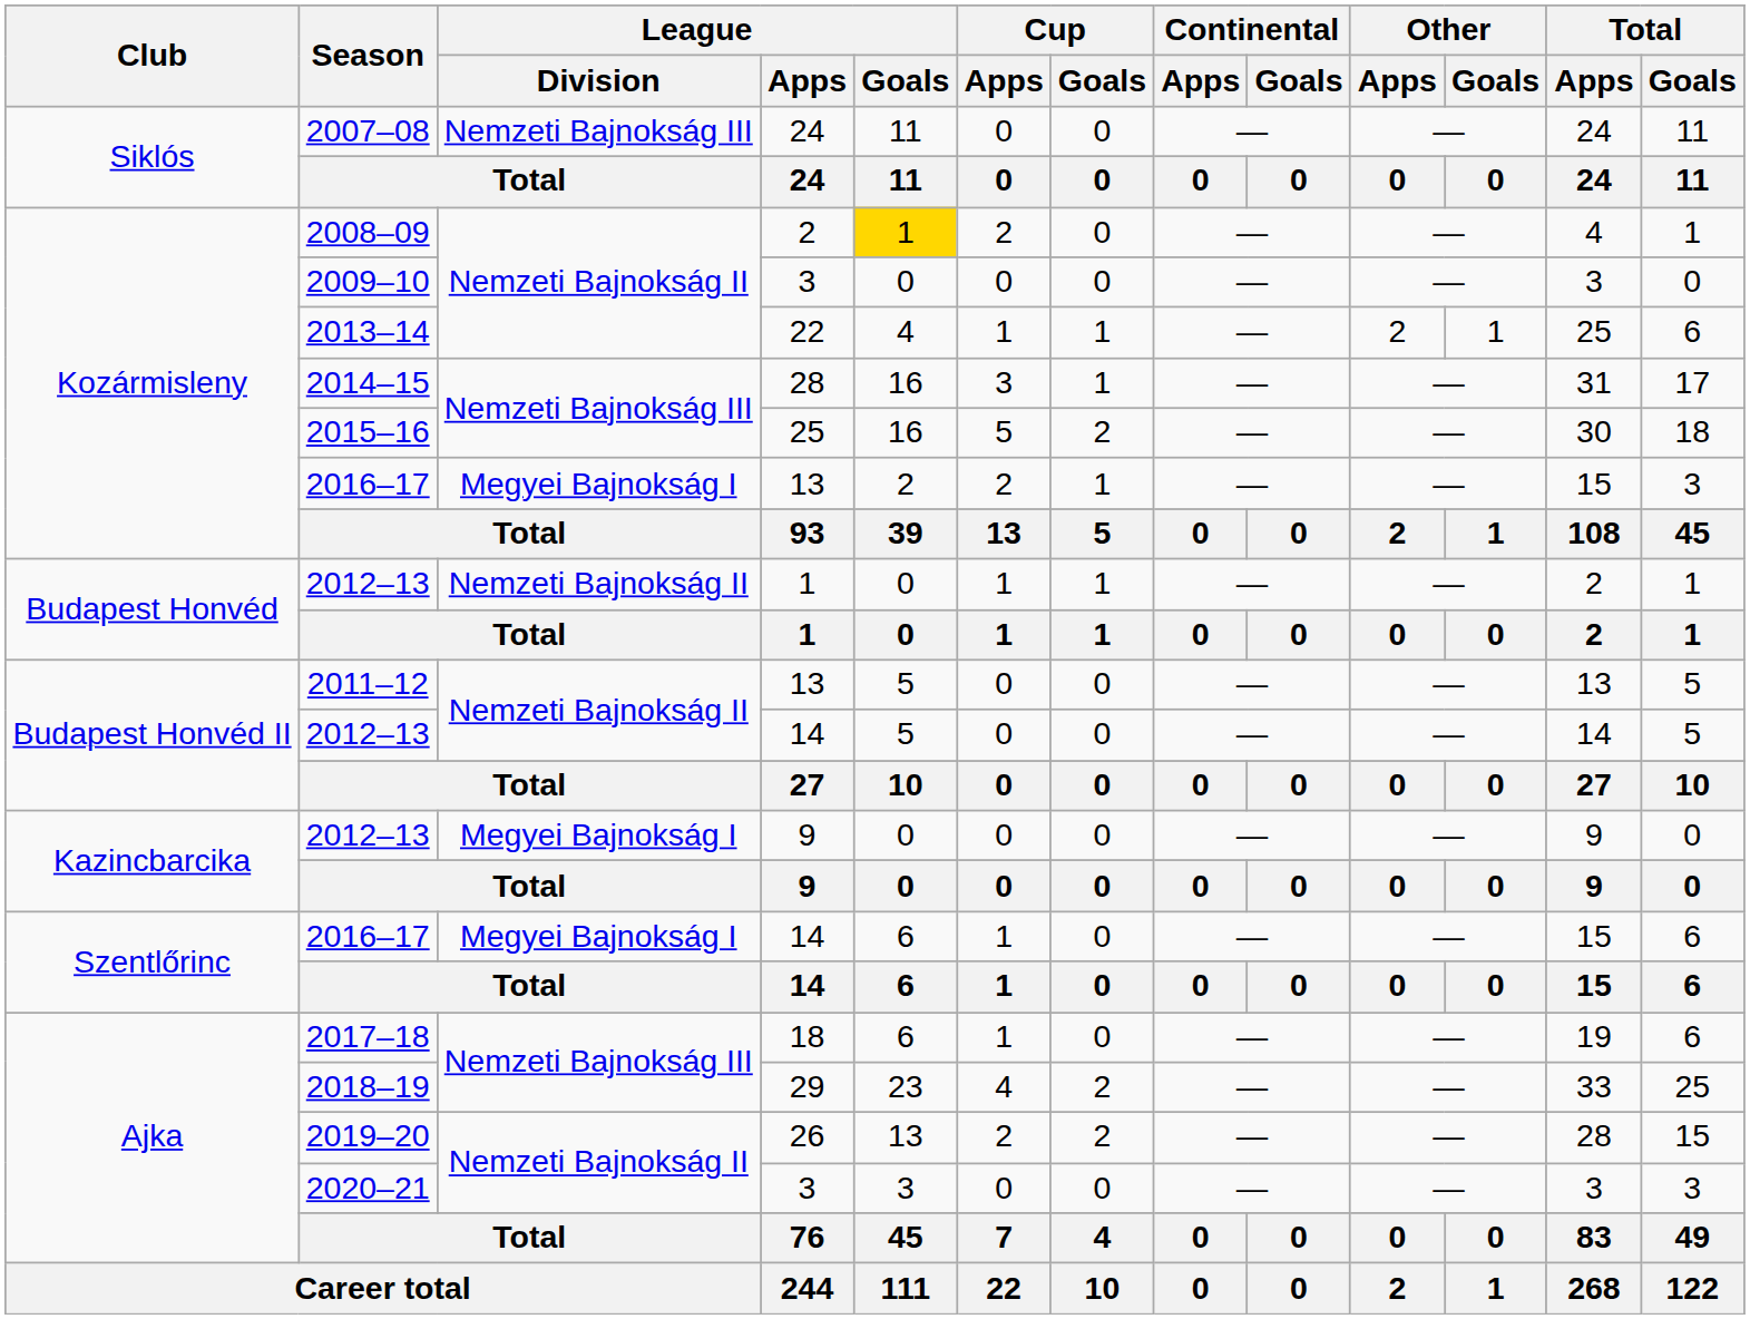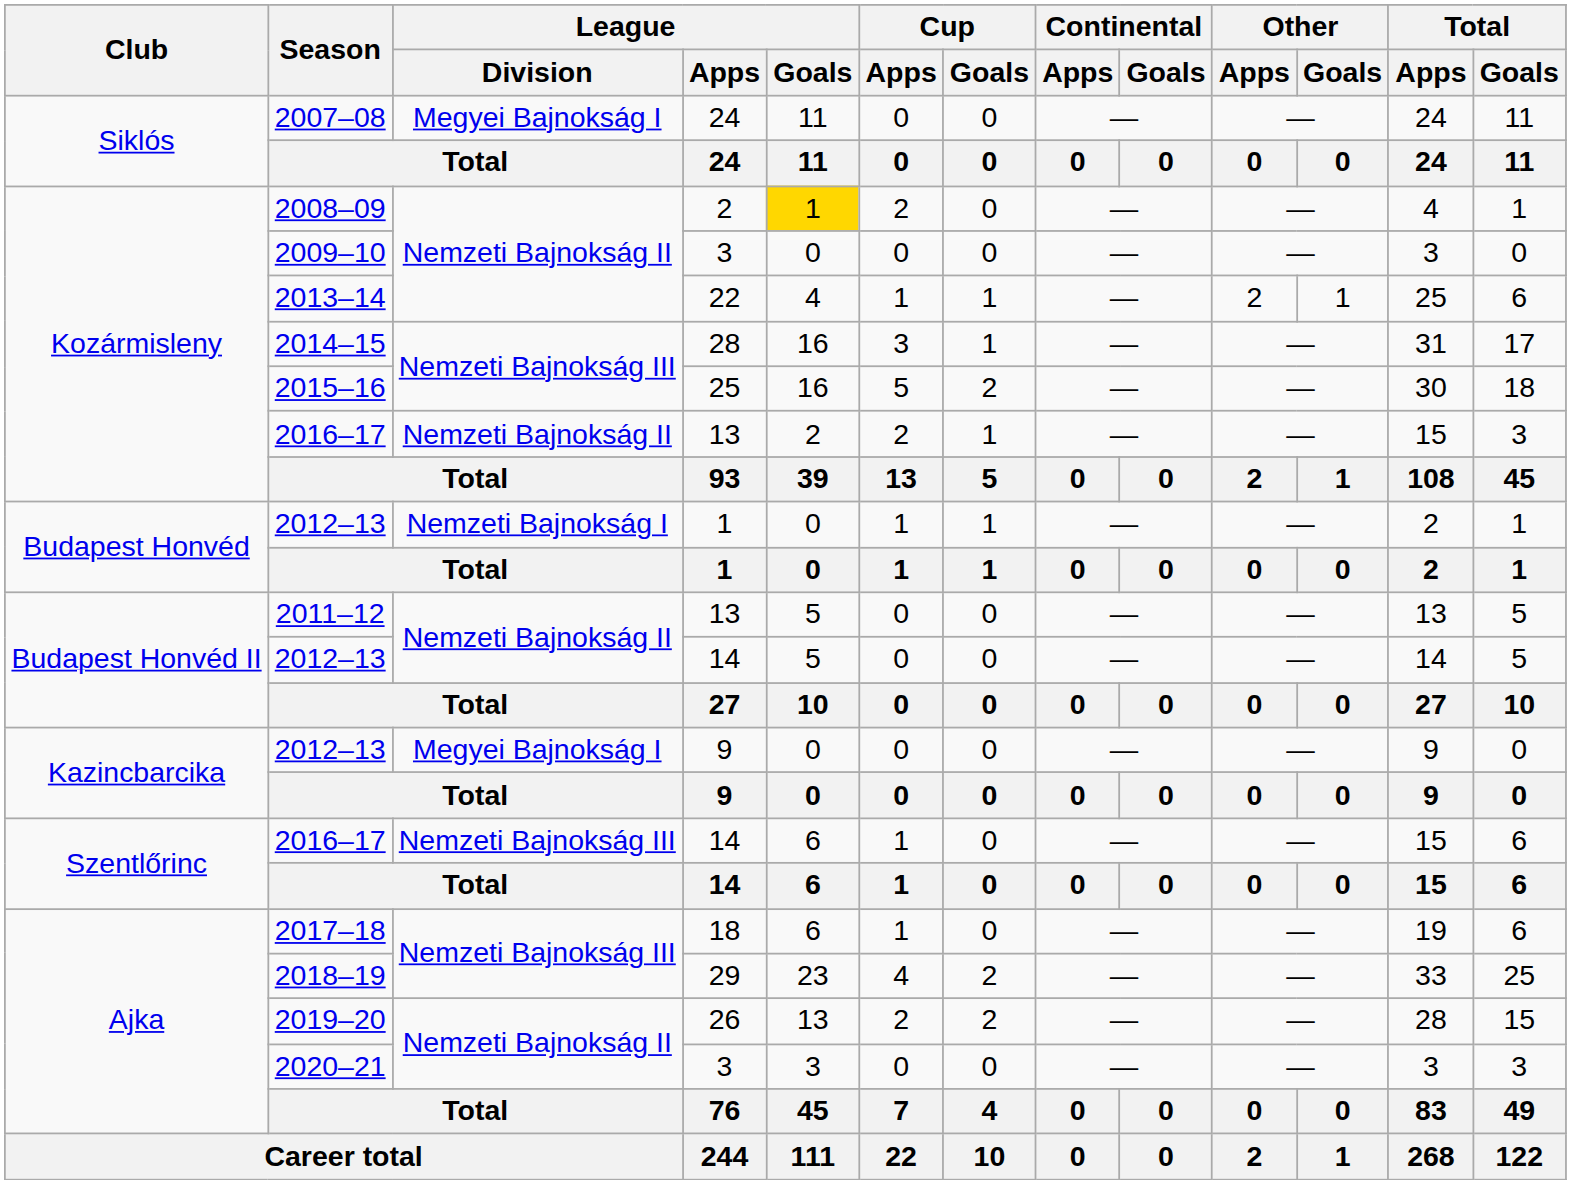 <table class="wikitable" style="text-align:center">
 <tr>
 <th rowspan="2">Club</th>
 <th rowspan="2">Season</th>
 <th colspan="3">League</th>
 <th colspan="2">Cup</th>
 <th colspan="2">Continental</th>
 <th colspan="2">Other</th>
 <th colspan="2">Total</th>
 </tr>
 <tr>
 <th>Division</th>
 <th>Apps</th>
 <th>Goals</th>
 <th>Apps</th>
 <th>Goals</th>
 <th>Apps</th>
 <th>Goals</th>
 <th>Apps</th>
 <th>Goals</th>
 <th>Apps</th>
 <th>Goals</th>
 </tr>
 <tr>
 <td rowspan="2"><a href='#'>Siklós</a></td>
 <td><a href='#'>2007–08</a></td>
-<td><a href='#'>Nemzeti Bajnokság III</a></td>
+<td><a href='#'>Megyei Bajnokság I</a></td>
 <td>24</td>
 <td>11</td>
 <td>0</td>
 <td>0</td>
 <td colspan="2">—</td>
 <td colspan="2">—</td>
 <td>24</td>
 <td>11</td>
 </tr>
 <tr>
 <th colspan="2">Total</th>
 <th>24</th>
 <th>11</th>
 <th>0</th>
 <th>0</th>
 <th>0</th>
 <th>0</th>
 <th>0</th>
 <th>0</th>
 <th>24</th>
 <th>11</th>
 </tr>
 <tr>
 <td rowspan="7"><a href='#'>Kozármisleny</a></td>
 <td><a href='#'>2008–09</a></td>
 <td rowspan="3"><a href='#'>Nemzeti Bajnokság II</a></td>
 <td>2</td>
 <td style="background: gold;">1</td>
 <td>2</td>
 <td>0</td>
 <td colspan="2">—</td>
 <td colspan="2">—</td>
 <td>4</td>
 <td>1</td>
 </tr>
 <tr>
 <td><a href='#'>2009–10</a></td>
 <td>3</td>
 <td>0</td>
 <td>0</td>
 <td>0</td>
 <td colspan="2">—</td>
 <td colspan="2">—</td>
 <td>3</td>
 <td>0</td>
 </tr>
 <tr>
 <td><a href='#'>2013–14</a></td>
 <td>22</td>
 <td>4</td>
 <td>1</td>
 <td>1</td>
 <td colspan="2">—</td>
 <td>2</td>
 <td>1</td>
 <td>25</td>
 <td>6</td>
 </tr>
 <tr>
 <td><a href='#'>2014–15</a></td>
 <td rowspan="2"><a href='#'>Nemzeti Bajnokság III</a></td>
 <td>28</td>
 <td>16</td>
 <td>3</td>
 <td>1</td>
 <td colspan="2">—</td>
 <td colspan="2">—</td>
 <td>31</td>
 <td>17</td>
 </tr>
 <tr>
 <td><a href='#'>2015–16</a></td>
 <td>25</td>
 <td>16</td>
 <td>5</td>
 <td>2</td>
 <td colspan="2">—</td>
 <td colspan="2">—</td>
 <td>30</td>
 <td>18</td>
 </tr>
 <tr>
 <td><a href='#'>2016–17</a></td>
-<td><a href='#'>Megyei Bajnokság I</a></td>
+<td rowspan="1"><a href='#'>Nemzeti Bajnokság II</a></td>
 <td>13</td>
 <td>2</td>
 <td>2</td>
 <td>1</td>
 <td colspan="2">—</td>
 <td colspan="2">—</td>
 <td>15</td>
 <td>3</td>
 </tr>
 <tr>
 <th colspan="2">Total</th>
 <th>93</th>
 <th>39</th>
 <th>13</th>
 <th>5</th>
 <th>0</th>
 <th>0</th>
 <th>2</th>
 <th>1</th>
 <th>108</th>
 <th>45</th>
 </tr>
 <tr>
 <td rowspan="2"><a href='#'>Budapest Honvéd</a></td>
 <td><a href='#'>2012–13</a></td>
-<td><a href='#'>Nemzeti Bajnokság II</a></td>
+<td><a href='#'>Nemzeti Bajnokság I</a></td>
 <td>1</td>
 <td>0</td>
 <td>1</td>
 <td>1</td>
 <td colspan="2">—</td>
 <td colspan="2">—</td>
 <td>2</td>
 <td>1</td>
 </tr>
 <tr>
 <th colspan="2">Total</th>
 <th>1</th>
 <th>0</th>
 <th>1</th>
 <th>1</th>
 <th>0</th>
 <th>0</th>
 <th>0</th>
 <th>0</th>
 <th>2</th>
 <th>1</th>
 </tr>
 <tr>
 <td rowspan="3"><a href='#'>Budapest Honvéd II</a></td>
 <td><a href='#'>2011–12</a></td>
 <td rowspan="2"><a href='#'>Nemzeti Bajnokság II</a></td>
 <td>13</td>
 <td>5</td>
 <td>0</td>
 <td>0</td>
 <td colspan="2">—</td>
 <td colspan="2">—</td>
 <td>13</td>
 <td>5</td>
 </tr>
 <tr>
 <td><a href='#'>2012–13</a></td>
 <td>14</td>
 <td>5</td>
 <td>0</td>
 <td>0</td>
 <td colspan="2">—</td>
 <td colspan="2">—</td>
 <td>14</td>
 <td>5</td>
 </tr>
 <tr>
 <th colspan="2">Total</th>
 <th>27</th>
 <th>10</th>
 <th>0</th>
 <th>0</th>
 <th>0</th>
 <th>0</th>
 <th>0</th>
 <th>0</th>
 <th>27</th>
 <th>10</th>
 </tr>
 <tr>
 <td rowspan="2"><a href='#'>Kazincbarcika</a></td>
 <td><a href='#'>2012–13</a></td>
 <td><a href='#'>Megyei Bajnokság I</a></td>
 <td>9</td>
 <td>0</td>
 <td>0</td>
 <td>0</td>
 <td colspan="2">—</td>
 <td colspan="2">—</td>
 <td>9</td>
 <td>0</td>
 </tr>
 <tr>
 <th colspan="2">Total</th>
 <th>9</th>
 <th>0</th>
 <th>0</th>
 <th>0</th>
 <th>0</th>
 <th>0</th>
 <th>0</th>
 <th>0</th>
 <th>9</th>
 <th>0</th>
 </tr>
 <tr>
 <td rowspan="2"><a href='#'>Szentlőrinc</a></td>
 <td><a href='#'>2016–17</a></td>
-<td><a href='#'>Megyei Bajnokság I</a></td>
+<td><a href='#'>Nemzeti Bajnokság III</a></td>
 <td>14</td>
 <td>6</td>
 <td>1</td>
 <td>0</td>
 <td colspan="2">—</td>
 <td colspan="2">—</td>
 <td>15</td>
 <td>6</td>
 </tr>
 <tr>
 <th colspan="2">Total</th>
 <th>14</th>
 <th>6</th>
 <th>1</th>
 <th>0</th>
 <th>0</th>
 <th>0</th>
 <th>0</th>
 <th>0</th>
 <th>15</th>
 <th>6</th>
 </tr>
 <tr>
 <td rowspan="5"><a href='#'>Ajka</a></td>
 <td><a href='#'>2017–18</a></td>
 <td rowspan="2"><a href='#'>Nemzeti Bajnokság III</a></td>
 <td>18</td>
 <td>6</td>
 <td>1</td>
 <td>0</td>
 <td colspan="2">—</td>
 <td colspan="2">—</td>
 <td>19</td>
 <td>6</td>
 </tr>
 <tr>
 <td><a href='#'>2018–19</a></td>
 <td>29</td>
 <td>23</td>
 <td>4</td>
 <td>2</td>
 <td colspan="2">—</td>
 <td colspan="2">—</td>
 <td>33</td>
 <td>25</td>
 </tr>
 <tr>
 <td><a href='#'>2019–20</a></td>
 <td rowspan="2"><a href='#'>Nemzeti Bajnokság II</a></td>
 <td>26</td>
 <td>13</td>
 <td>2</td>
 <td>2</td>
 <td colspan="2">—</td>
 <td colspan="2">—</td>
 <td>28</td>
 <td>15</td>
 </tr>
 <tr>
 <td><a href='#'>2020–21</a></td>
 <td>3</td>
 <td>3</td>
 <td>0</td>
 <td>0</td>
 <td colspan="2">—</td>
 <td colspan="2">—</td>
 <td>3</td>
 <td>3</td>
 </tr>
 <tr>
 <th colspan="2">Total</th>
 <th>76</th>
 <th>45</th>
 <th>7</th>
 <th>4</th>
 <th>0</th>
 <th>0</th>
 <th>0</th>
 <th>0</th>
 <th>83</th>
 <th>49</th>
 </tr>
 <tr>
 <th colspan="3">Career total</th>
 <th>244</th>
 <th>111</th>
 <th>22</th>
 <th>10</th>
 <th>0</th>
 <th>0</th>
 <th>2</th>
 <th>1</th>
 <th>268</th>
 <th>122</th>
 </tr>
 </table>
